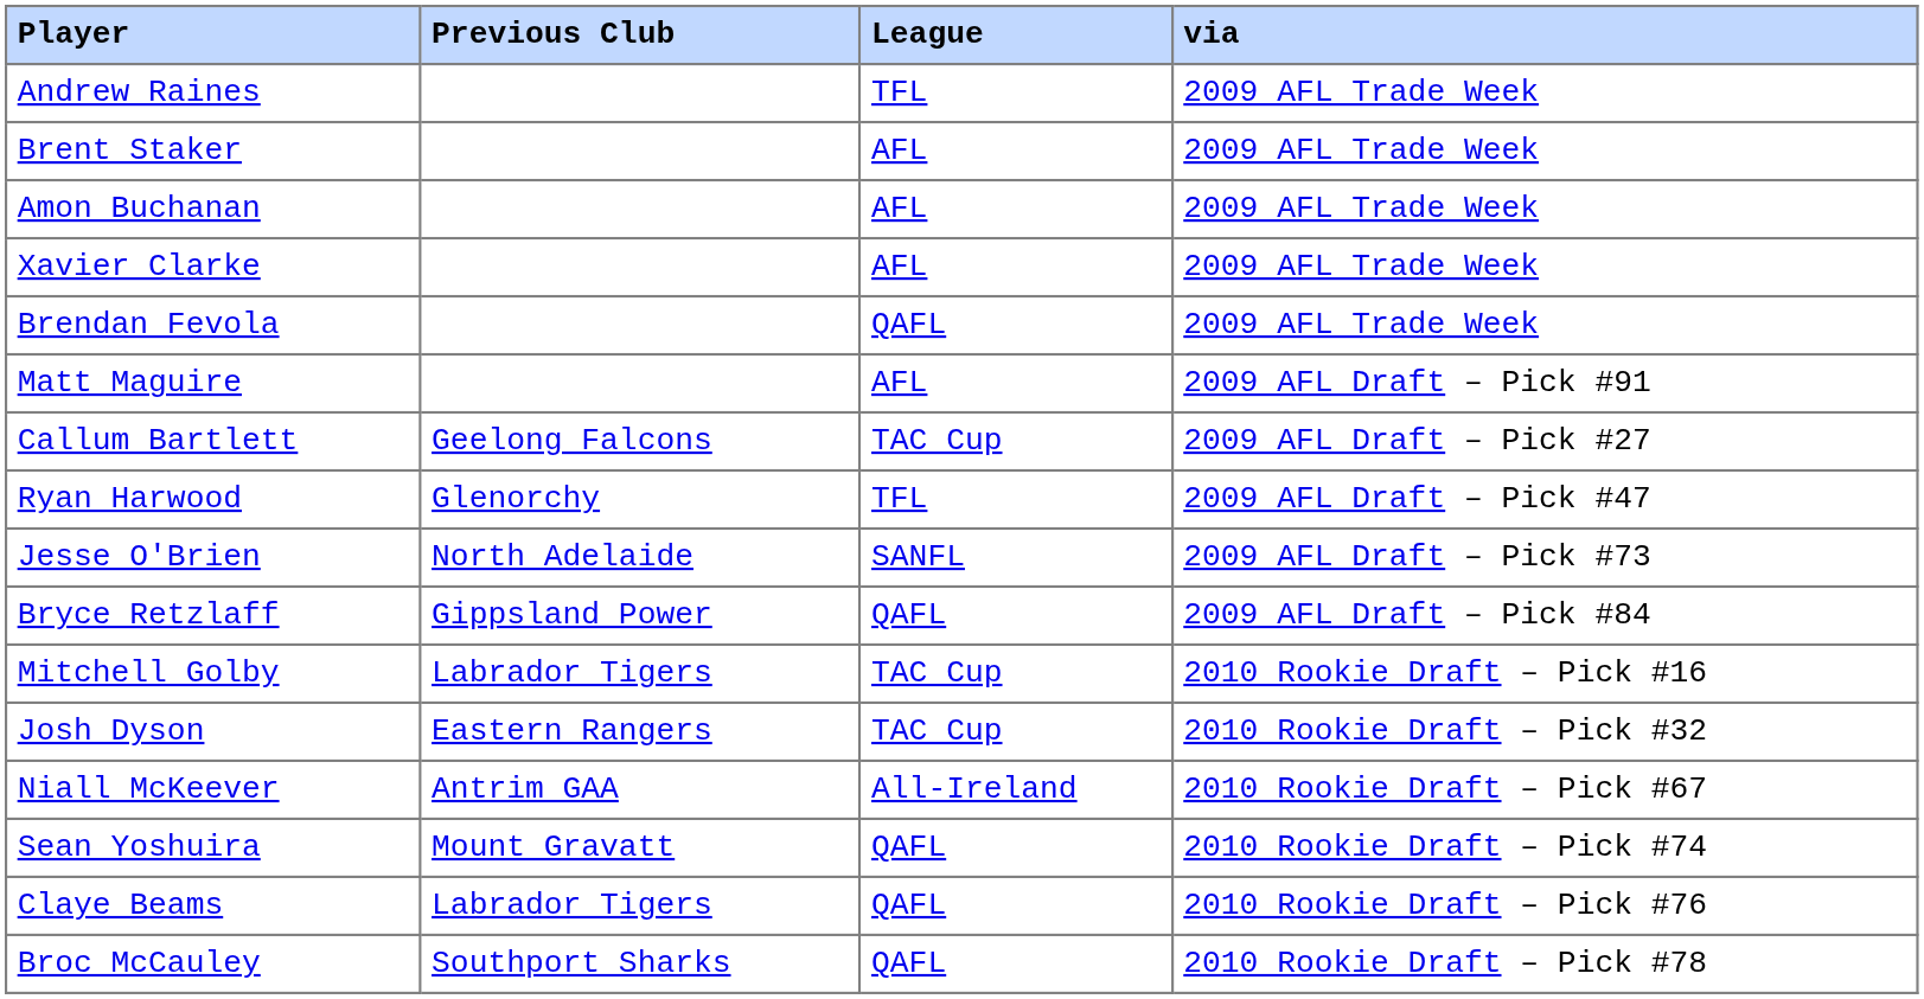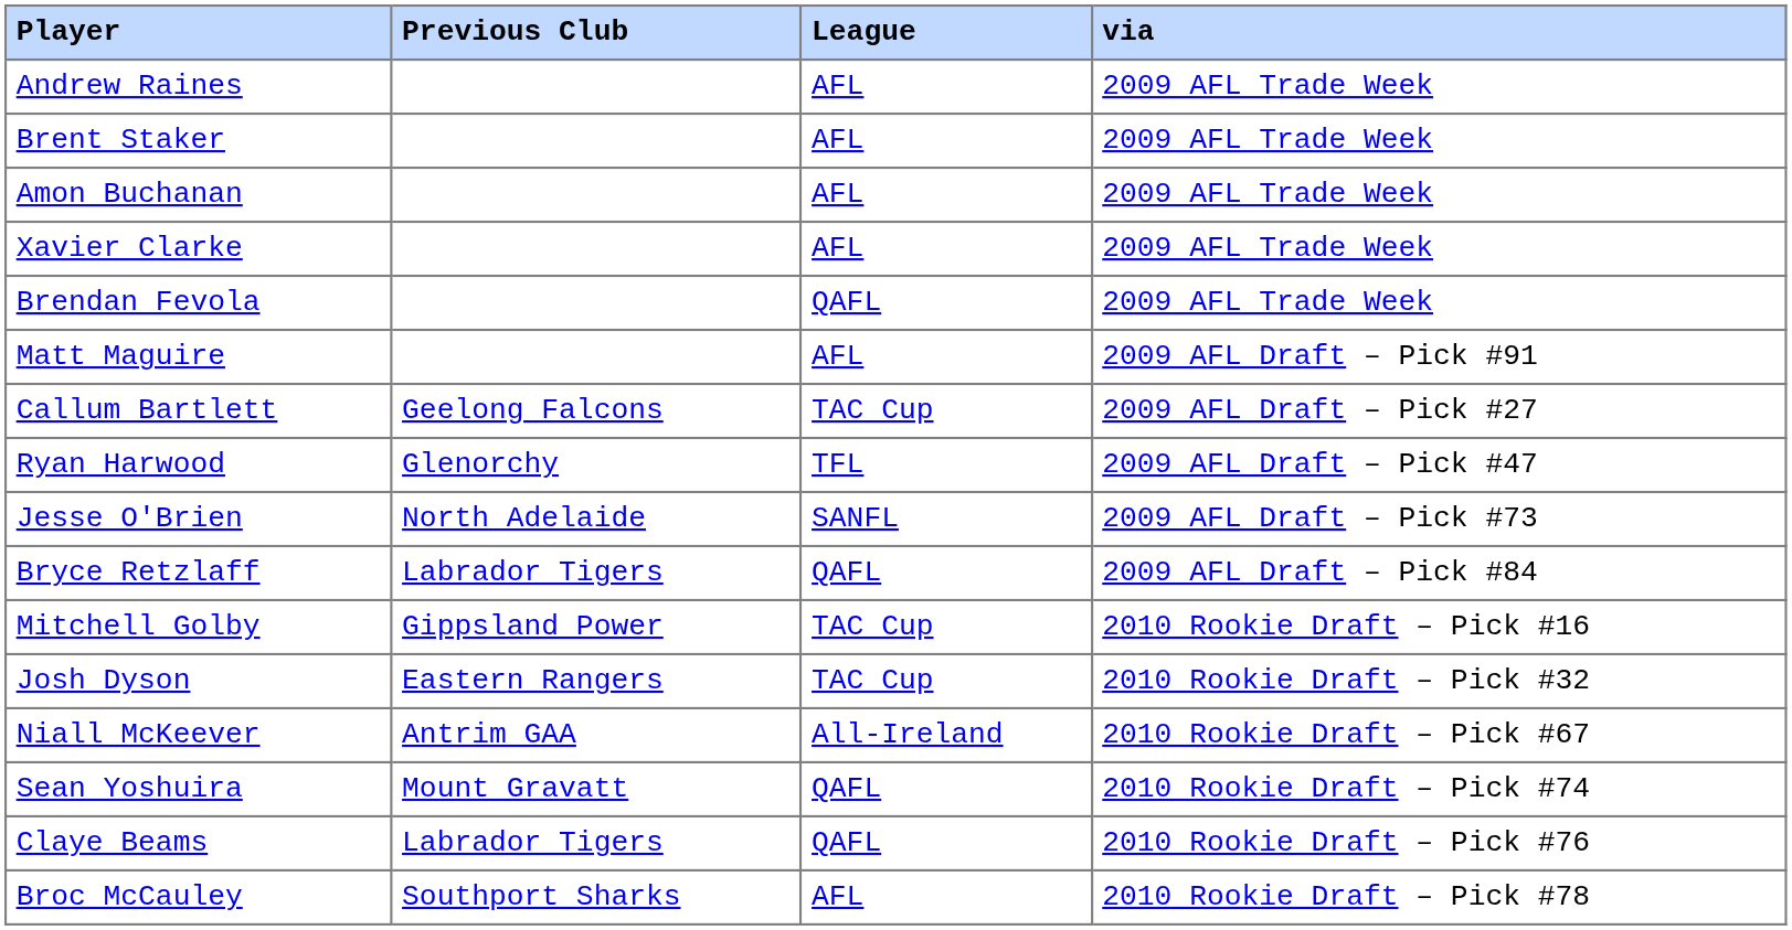 <table border="1" cellpadding="4" cellspacing="0"  style="text-align:left; font-size:95%; border-collapse:collapse; width:60%;">
 <tr style="background:#C1D8FF;">
 <th>Player</th>
 <th>Previous Club</th>
 <th>League</th>
 <th>via</th>
 </tr>
 <tr>
 <td> <a href='#'>Andrew Raines</a></td>
 <td></td>
-<td><a href='#'>TFL</a></td>
+<td><a href='#'>AFL</a></td>
 <td><a href='#'>2009 AFL Trade Week</a></td>
 </tr>
 <tr>
 <td> <a href='#'>Brent Staker</a></td>
 <td></td>
 <td><a href='#'>AFL</a></td>
 <td><a href='#'>2009 AFL Trade Week</a></td>
 </tr>
 <tr>
 <td> <a href='#'>Amon Buchanan</a></td>
 <td></td>
 <td><a href='#'>AFL</a></td>
 <td><a href='#'>2009 AFL Trade Week</a></td>
 </tr>
 <tr>
 <td> <a href='#'>Xavier Clarke</a></td>
 <td></td>
 <td><a href='#'>AFL</a></td>
 <td><a href='#'>2009 AFL Trade Week</a></td>
 </tr>
 <tr>
 <td> <a href='#'>Brendan Fevola</a></td>
 <td></td>
 <td><a href='#'>QAFL</a></td>
 <td><a href='#'>2009 AFL Trade Week</a></td>
 </tr>
 <tr>
 <td> <a href='#'>Matt Maguire</a></td>
 <td></td>
 <td><a href='#'>AFL</a></td>
 <td><a href='#'>2009 AFL Draft</a> – Pick #91</td>
 </tr>
 <tr>
 <td> <a href='#'>Callum Bartlett</a></td>
 <td><a href='#'>Geelong Falcons</a></td>
 <td><a href='#'>TAC Cup</a></td>
 <td><a href='#'>2009 AFL Draft</a> – Pick #27</td>
 </tr>
 <tr>
 <td> <a href='#'>Ryan Harwood</a></td>
 <td><a href='#'>Glenorchy</a></td>
 <td><a href='#'>TFL</a></td>
 <td><a href='#'>2009 AFL Draft</a> – Pick #47</td>
 </tr>
 <tr>
 <td> <a href='#'>Jesse O'Brien</a></td>
 <td><a href='#'>North Adelaide</a></td>
 <td><a href='#'>SANFL</a></td>
 <td><a href='#'>2009 AFL Draft</a> – Pick #73</td>
 </tr>
 <tr>
 <td> <a href='#'>Bryce Retzlaff</a></td>
-<td><a href='#'>Gippsland Power</a></td>
+<td><a href='#'>Labrador Tigers</a></td>
 <td><a href='#'>QAFL</a></td>
 <td><a href='#'>2009 AFL Draft</a> – Pick #84</td>
 </tr>
 <tr>
 <td> <a href='#'>Mitchell Golby</a></td>
-<td><a href='#'>Labrador Tigers</a></td>
+<td><a href='#'>Gippsland Power</a></td>
 <td><a href='#'>TAC Cup</a></td>
 <td><a href='#'>2010 Rookie Draft</a> – Pick #16</td>
 </tr>
 <tr>
 <td> <a href='#'>Josh Dyson</a></td>
 <td><a href='#'>Eastern Rangers</a></td>
 <td><a href='#'>TAC Cup</a></td>
 <td><a href='#'>2010 Rookie Draft</a> – Pick #32</td>
 </tr>
 <tr>
 <td> <a href='#'>Niall McKeever</a></td>
 <td><a href='#'>Antrim GAA</a></td>
 <td><a href='#'>All-Ireland</a></td>
 <td><a href='#'>2010 Rookie Draft</a> – Pick #67</td>
 </tr>
 <tr>
 <td> <a href='#'>Sean Yoshuira</a></td>
 <td><a href='#'>Mount Gravatt</a></td>
 <td><a href='#'>QAFL</a></td>
 <td><a href='#'>2010 Rookie Draft</a> – Pick #74</td>
 </tr>
 <tr>
 <td> <a href='#'>Claye Beams</a></td>
 <td><a href='#'>Labrador Tigers</a></td>
 <td><a href='#'>QAFL</a></td>
 <td><a href='#'>2010 Rookie Draft</a> – Pick #76</td>
 </tr>
 <tr>
 <td> <a href='#'>Broc McCauley</a></td>
 <td><a href='#'>Southport Sharks</a></td>
-<td><a href='#'>QAFL</a></td>
+<td><a href='#'>AFL</a></td>
 <td><a href='#'>2010 Rookie Draft</a> – Pick #78</td>
 </tr>
 </table>
